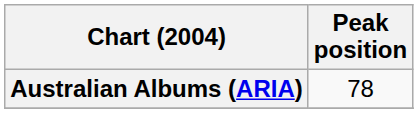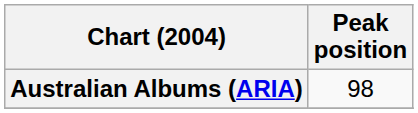 <table class="wikitable sortable plainrowheaders" style="text-align:center">
 <tr>
 <th scope="col">Chart (2004)</th>
 <th scope="col">Peak<br> position</th>
 </tr>
 <tr>
 <th scope="row">Australian Albums (<a href='#'>ARIA</a>)</th>
-<td>78</td>
+<td>98</td>
 </tr>
 <tr>
 </tr>
 <tr>
 </tr>
 <tr>
 </tr>
 <tr>
 </tr>
 <tr>
 </tr>
 <tr>
 </tr>
 <tr>
 </tr>
 <tr>
 </tr>
 <tr>
 </tr>
 <tr>
 </tr>
 <tr>
 </tr>
 <tr>
 </tr>
 <tr>
 </tr>
 <tr>
 </tr>
 <tr>
 </tr>
 <tr>
 </tr>
 </table>
